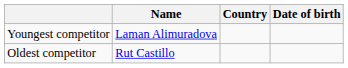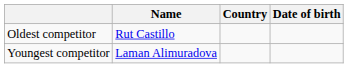 <table class="wikitable">
 <tr>
 <th></th>
 <th>Name</th>
 <th>Country</th>
 <th>Date of birth</th>
 </tr>
 <tr>
+<td>Oldest competitor</td>
+<td><a href='#'>Rut Castillo</a></td>
+<td></td>
+<td></td>
+</tr>
+<tr>
 <td>Youngest competitor</td>
 <td><a href='#'>Laman Alimuradova</a></td>
 <td></td>
 <td></td>
 </tr>
-<tr>
-<td>Oldest competitor</td>
-<td><a href='#'>Rut Castillo</a></td>
-<td></td>
-<td></td>
-</tr>
 </table>
